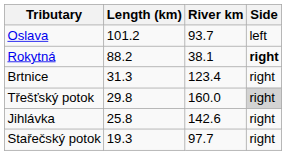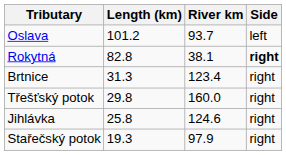 <table class="wikitable">
 <tr>
 <th>Tributary</th>
 <th>Length (km)</th>
 <th>River km</th>
 <th>Side</th>
 </tr>
 <tr>
 <td><a href='#'>Oslava</a></td>
 <td>101.2</td>
 <td>93.7</td>
 <td>left</td>
 </tr>
 <tr>
 <td><a href='#'>Rokytná</a></td>
-<td>88.2</td>
+<td>82.8</td>
 <td>38.1</td>
 <td><strong>right</strong></td>
 </tr>
 <tr>
 <td>Brtnice</td>
 <td>31.3</td>
 <td>123.4</td>
 <td>right</td>
 </tr>
 <tr>
 <td>Třešťský potok</td>
 <td>29.8</td>
 <td>160.0</td>
-<td style="background: lightgrey;">right</td>
+<td>right</td>
 </tr>
 <tr>
 <td>Jihlávka</td>
 <td>25.8</td>
-<td>142.6</td>
+<td>124.6</td>
 <td>right</td>
 </tr>
 <tr>
 <td>Stařečský potok</td>
 <td>19.3</td>
-<td>97.7</td>
+<td>97.9</td>
 <td>right</td>
 </tr>
 </table>
